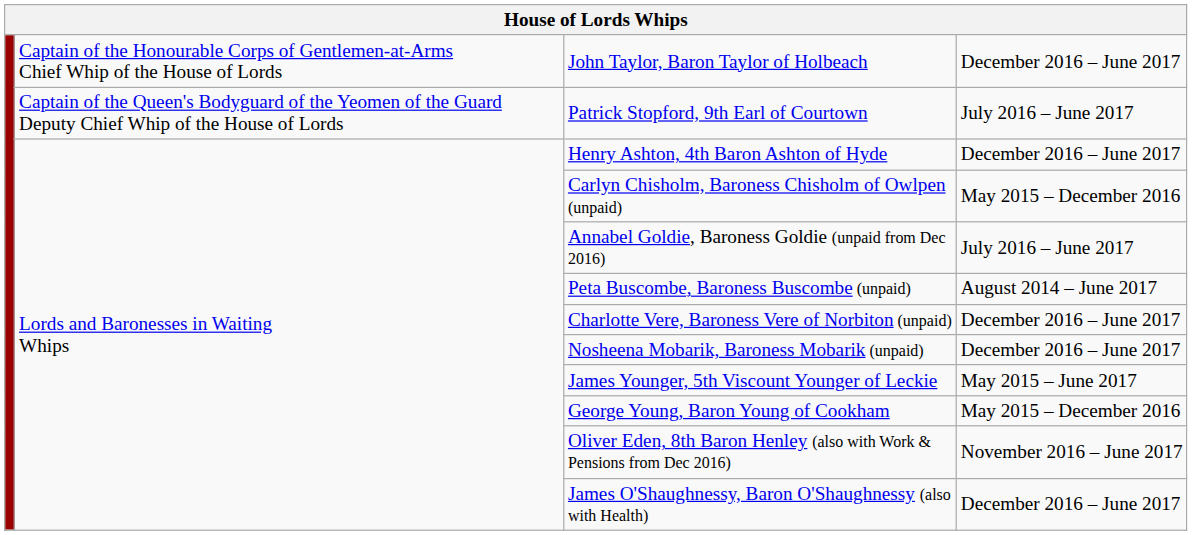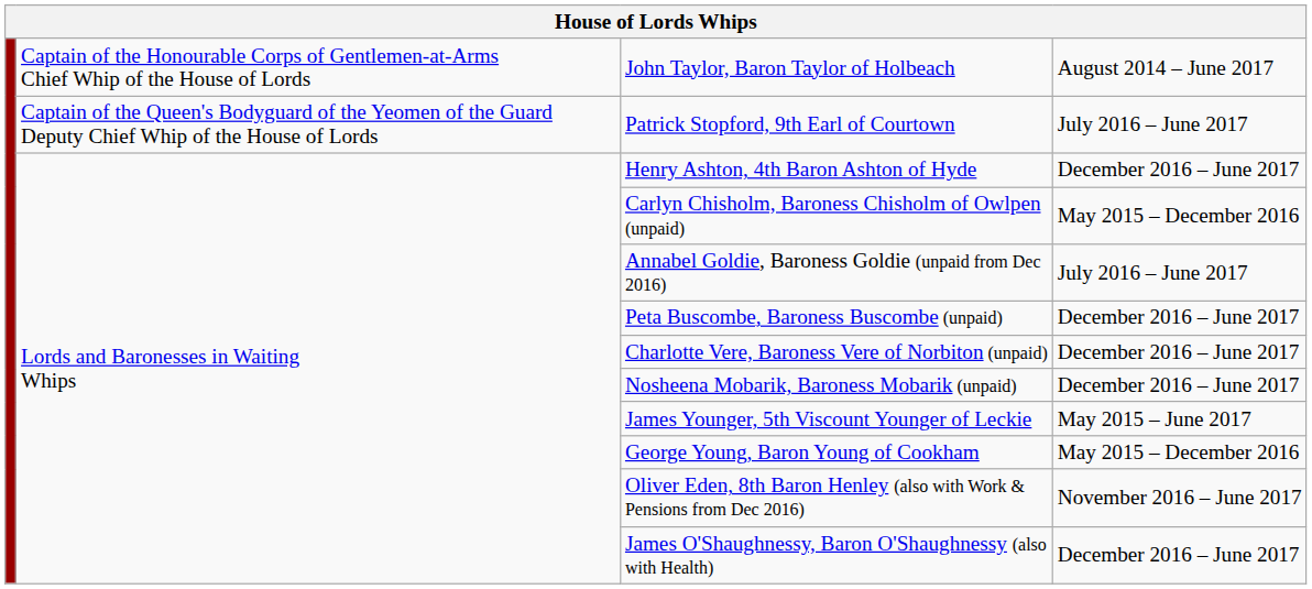 <table class="wikitable">
 <tr>
 <th colspan="4">House of Lords Whips</th>
 </tr>
 <tr>
 <td rowspan="12" style="width:1px; background:#900;"></td>
 <td style="width: 450px;"><a href='#'>Captain of the Honourable Corps of Gentlemen-at-Arms</a> <br>Chief Whip of the House of Lords</td>
 <td style="width: 320px;"><a href='#'>John Taylor, Baron Taylor of Holbeach</a></td>
-<td>December 2016 – June 2017</td>
+<td>August 2014 – June 2017</td>
 </tr>
 <tr>
 <td><a href='#'>Captain of the Queen's Bodyguard of the Yeomen of the Guard</a> <br>Deputy Chief Whip of the House of Lords</td>
 <td><a href='#'>Patrick Stopford, 9th Earl of Courtown</a></td>
 <td>July 2016 – June 2017</td>
 </tr>
 <tr>
 <td rowspan="10"><a href='#'>Lords and Baronesses in Waiting</a><br>Whips</td>
 <td><a href='#'>Henry Ashton, 4th Baron Ashton of Hyde</a></td>
 <td>December 2016 – June 2017</td>
 </tr>
 <tr>
 <td><a href='#'>Carlyn Chisholm, Baroness Chisholm of Owlpen</a><small> (unpaid)</small></td>
 <td>May 2015 – December 2016</td>
 </tr>
 <tr>
 <td><a href='#'>Annabel Goldie</a>, Baroness Goldie <small>(unpaid from Dec 2016)</small></td>
 <td>July 2016 – June 2017</td>
 </tr>
 <tr>
 <td><a href='#'>Peta Buscombe, Baroness Buscombe</a><small> (unpaid)</small></td>
-<td>August 2014 – June 2017</td>
+<td>December 2016 – June 2017</td>
 </tr>
 <tr>
 <td><a href='#'>Charlotte Vere, Baroness Vere of Norbiton</a><small> (unpaid)</small></td>
 <td>December 2016 – June 2017</td>
 </tr>
 <tr>
 <td><a href='#'>Nosheena Mobarik, Baroness Mobarik</a><small> (unpaid)</small></td>
 <td>December 2016 – June 2017</td>
 </tr>
 <tr>
 <td><a href='#'>James Younger, 5th Viscount Younger of Leckie</a></td>
 <td>May 2015 – June 2017</td>
 </tr>
 <tr>
 <td><a href='#'>George Young, Baron Young of Cookham</a></td>
 <td>May 2015 – December 2016</td>
 </tr>
 <tr>
 <td><a href='#'>Oliver Eden, 8th Baron Henley</a> <small> (also with Work & Pensions from Dec 2016) </small></td>
 <td>November 2016 – June 2017</td>
 </tr>
 <tr>
 <td><a href='#'>James O'Shaughnessy, Baron O'Shaughnessy</a> <small> (also with Health) </small></td>
 <td>December 2016 – June 2017</td>
 </tr>
 </table>
